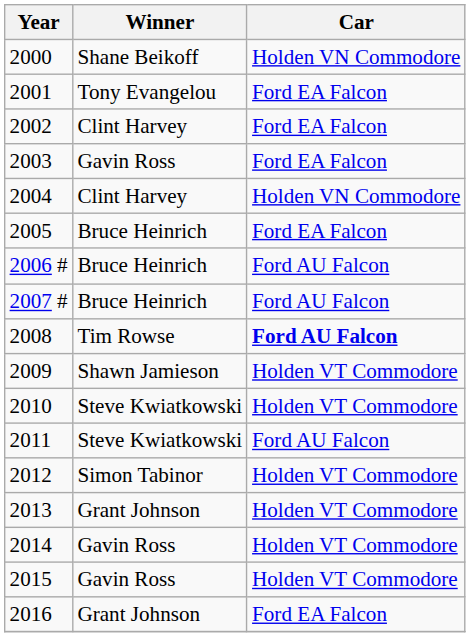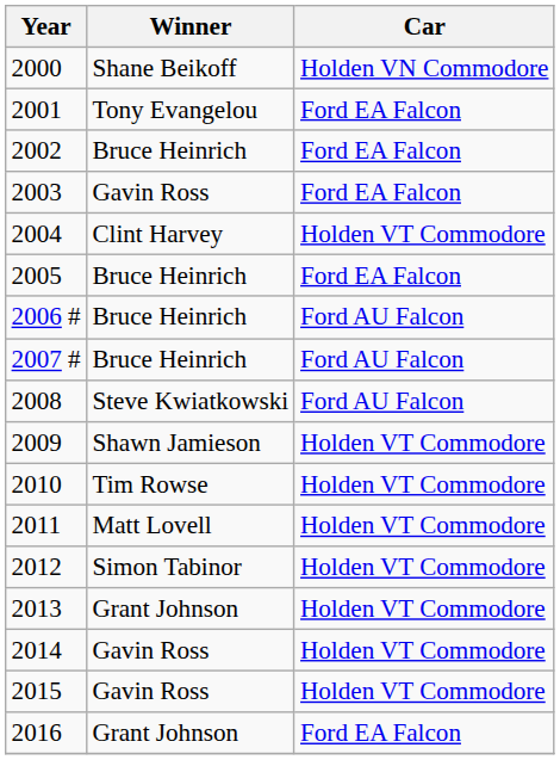 <table class="wikitable" style="font-size: 95%">
 <tr>
 <th>Year</th>
 <th>Winner</th>
 <th>Car</th>
 </tr>
 <tr>
 <td>2000</td>
 <td>Shane Beikoff</td>
 <td><a href='#'>Holden VN Commodore</a></td>
 </tr>
 <tr>
 <td>2001</td>
 <td>Tony Evangelou</td>
 <td><a href='#'>Ford EA Falcon</a></td>
 </tr>
 <tr>
 <td>2002</td>
-<td>Clint Harvey</td>
+<td>Bruce Heinrich</td>
 <td><a href='#'>Ford EA Falcon</a></td>
 </tr>
 <tr>
 <td>2003</td>
 <td>Gavin Ross</td>
 <td><a href='#'>Ford EA Falcon</a></td>
 </tr>
 <tr>
 <td>2004</td>
 <td>Clint Harvey</td>
-<td><a href='#'>Holden VN Commodore</a></td>
+<td><a href='#'>Holden VT Commodore</a></td>
 </tr>
 <tr>
 <td>2005</td>
 <td>Bruce Heinrich</td>
 <td><a href='#'>Ford EA Falcon</a></td>
 </tr>
 <tr>
 <td><a href='#'>2006</a> #</td>
 <td>Bruce Heinrich</td>
 <td><a href='#'>Ford AU Falcon</a></td>
 </tr>
 <tr>
 <td><a href='#'>2007</a> #</td>
 <td>Bruce Heinrich</td>
 <td><a href='#'>Ford AU Falcon</a></td>
 </tr>
 <tr>
 <td>2008</td>
-<td>Tim Rowse</td>
-<td><strong><a href='#'>Ford AU Falcon</a></strong></td>
+<td>Steve Kwiatkowski</td>
+<td><a href='#'>Ford AU Falcon</a></td>
 </tr>
 <tr>
 <td>2009</td>
 <td>Shawn Jamieson</td>
 <td><a href='#'>Holden VT Commodore</a></td>
 </tr>
 <tr>
 <td>2010</td>
-<td>Steve Kwiatkowski</td>
+<td>Tim Rowse</td>
 <td><a href='#'>Holden VT Commodore</a></td>
 </tr>
 <tr>
 <td>2011</td>
-<td>Steve Kwiatkowski</td>
-<td><a href='#'>Ford AU Falcon</a></td>
+<td>Matt Lovell</td>
+<td><a href='#'>Holden VT Commodore</a></td>
 </tr>
 <tr>
 <td>2012</td>
 <td>Simon Tabinor</td>
 <td><a href='#'>Holden VT Commodore</a></td>
 </tr>
 <tr>
 <td>2013</td>
 <td>Grant Johnson</td>
 <td><a href='#'>Holden VT Commodore</a></td>
 </tr>
 <tr>
 <td>2014</td>
 <td>Gavin Ross</td>
 <td><a href='#'>Holden VT Commodore</a></td>
 </tr>
 <tr>
 <td>2015</td>
 <td>Gavin Ross</td>
 <td><a href='#'>Holden VT Commodore</a></td>
 </tr>
 <tr>
 <td>2016</td>
 <td>Grant Johnson</td>
 <td><a href='#'>Ford EA Falcon</a></td>
 </tr>
 <tr>
 </tr>
 </table>
